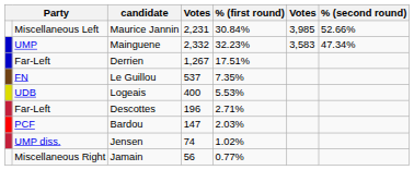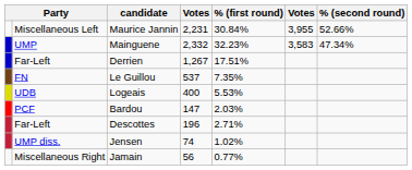 <table class="wikitable" style="font-size: 95%">
 <tr>
 <th colspan=2>Party</th>
 <th>candidate</th>
 <th>Votes</th>
 <th>% (first round)</th>
 <th>Votes</th>
 <th>% (second round)</th>
 </tr>
 <tr>
 <td></td>
 <td>Miscellaneous Left</td>
 <td>Maurice Jannin</td>
 <td>2,231</td>
 <td>30.84%</td>
-<td>3,985</td>
+<td>3,955</td>
 <td>52.66%</td>
 </tr>
 <tr>
 <td bgcolor="#0000C8"> </td>
 <td><a href='#'>UMP</a></td>
 <td>Mainguene</td>
 <td>2,332</td>
 <td>32.23%</td>
 <td>3,583</td>
 <td>47.34%</td>
 </tr>
 <tr>
 <td bgcolor="#0000C8"> </td>
 <td>Far-Left</td>
 <td>Derrien</td>
 <td>1,267</td>
 <td>17.51%</td>
 <td></td>
 <td></td>
 </tr>
 <tr>
 <td bgcolor="#704214"> </td>
 <td><a href='#'>FN</a></td>
 <td>Le Guillou</td>
 <td>537</td>
 <td>7.35%</td>
 <td></td>
 <td></td>
 </tr>
 <tr>
 <td bgcolor="#dddd00"> </td>
 <td><a href='#'>UDB</a></td>
 <td>Logeais</td>
 <td>400</td>
 <td>5.53%</td>
 <td></td>
 <td></td>
 </tr>
 <tr>
+<td bgcolor="#FF0000"> </td>
+<td><a href='#'>PCF</a></td>
+<td>Bardou</td>
+<td>147</td>
+<td>2.03%</td>
+<td></td>
+<td></td>
+</tr>
+<tr>
 <td bgcolor="#C41E3A"> </td>
 <td>Far-Left</td>
 <td>Descottes</td>
 <td>196</td>
 <td>2.71%</td>
-<td></td>
-<td></td>
-</tr>
-<tr>
-<td bgcolor="#FF0000"> </td>
-<td><a href='#'>PCF</a></td>
-<td>Bardou</td>
-<td>147</td>
-<td>2.03%</td>
 <td></td>
 <td></td>
 </tr>
 <tr>
 <td bgcolor="#C41E3A"> </td>
 <td><a href='#'>UMP diss.</a></td>
 <td>Jensen</td>
 <td>74</td>
 <td>1.02%</td>
 <td></td>
 <td></td>
 </tr>
 <tr>
 <td></td>
 <td>Miscellaneous Right</td>
 <td>Jamain</td>
 <td>56</td>
 <td>0.77%</td>
 <td></td>
 <td></td>
 </tr>
 </table>
